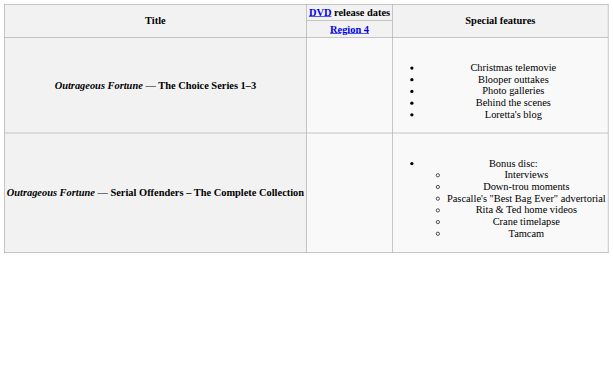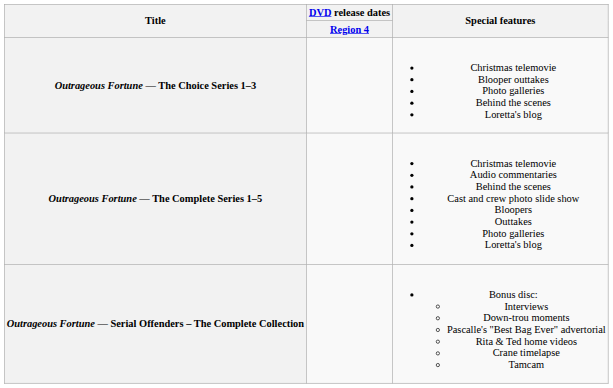 <table class="wikitable plainrowheaders" style="text-align:center">
 <tr>
 <th rowspan="2">Title</th>
 <th><a href='#'>DVD</a> release dates</th>
 <th rowspan="2">Special features</th>
 </tr>
 <tr>
 <th><a href='#'>Region 4</a></th>
 </tr>
 <tr>
 <th scope="row"><em>Outrageous Fortune</em> — The Choice Series 1–3</th>
 <td> </td>
 <td><br><ul><li>Christmas telemovie</li><li>Blooper outtakes</li><li>Photo galleries</li><li>Behind the scenes</li><li>Loretta's blog</li></ul></td>
 </tr>
 <tr>
+<th scope="row"><em>Outrageous Fortune</em> — The Complete Series 1–5</th>
+<td> </td>
+<td><br><ul><li>Christmas telemovie</li><li>Audio commentaries</li><li>Behind the scenes</li><li>Cast and crew photo slide show</li><li>Bloopers</li><li>Outtakes</li><li>Photo galleries</li><li>Loretta's blog</li></ul></td>
+</tr>
+<tr>
 <th scope="row"><em>Outrageous Fortune</em> — Serial Offenders – The Complete Collection</th>
 <td> <br> </td>
 <td><br><ul><li>Bonus disc:<ul><li>Interviews</li><li>Down-trou moments</li><li>Pascalle's "Best Bag Ever" advertorial</li><li>Rita & Ted home videos</li><li>Crane timelapse</li><li>Tamcam</li></ul></li></ul></td>
 </tr>
 </table>
